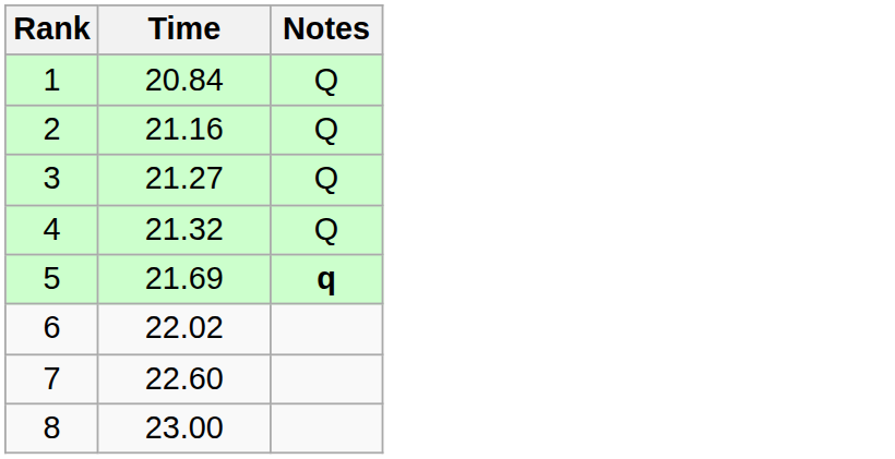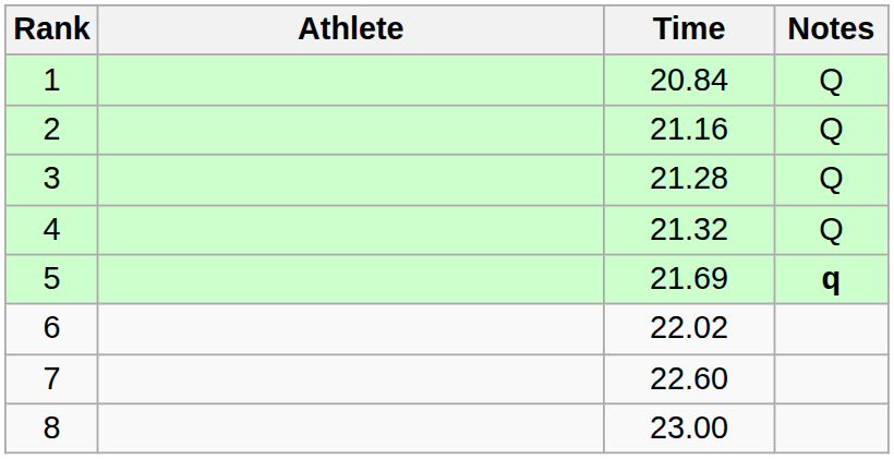 <table class="wikitable" style="text-align:center">
 <tr>
 <th width=40>Rank</th>
+<th width=250>Athlete</th>
 <th width=80>Time</th>
 <th width=50>Notes</th>
 </tr>
 <tr bgcolor="ccffcc">
 <td>1</td>
+<td align=left></td>
 <td>20.84</td>
 <td>Q</td>
 </tr>
 <tr bgcolor=ccffcc>
 <td>2</td>
+<td align=left></td>
 <td>21.16</td>
 <td>Q</td>
 </tr>
 <tr bgcolor=ccffcc>
 <td>3</td>
-<td>21.27</td>
+<td align=left></td>
+<td>21.28</td>
 <td>Q</td>
 </tr>
 <tr bgcolor=ccffcc>
 <td>4</td>
+<td align=left></td>
 <td>21.32</td>
 <td>Q</td>
 </tr>
 <tr bgcolor=ccffcc>
 <td>5</td>
+<td align=left></td>
 <td>21.69</td>
 <td><strong>q</strong></td>
 </tr>
 <tr>
 <td>6</td>
+<td align=left></td>
 <td>22.02</td>
 <td></td>
 </tr>
 <tr>
 <td>7</td>
+<td align=left></td>
 <td>22.60</td>
 <td></td>
 </tr>
 <tr>
 <td>8</td>
+<td align=left></td>
 <td>23.00</td>
 <td></td>
 </tr>
 </table>
